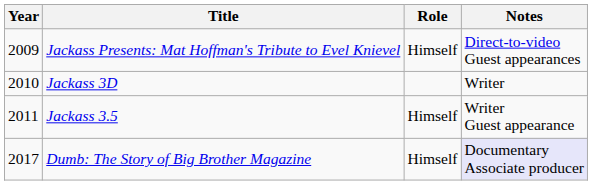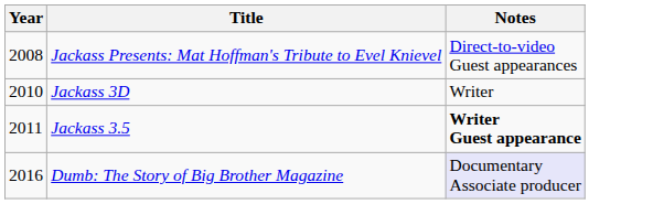 <table class="wikitable sortable">
 <tr>
 <th>Year</th>
 <th>Title</th>
-<th>Role</th>
 <th class="unsortable">Notes</th>
 </tr>
 <tr>
-<td>2009</td>
+<td>2008</td>
 <td><em><a href='#'>Jackass Presents: Mat Hoffman's Tribute to Evel Knievel</a></em></td>
-<td>Himself</td>
 <td><a href='#'>Direct-to-video</a><br>Guest appearances</td>
 </tr>
 <tr>
 <td>2010</td>
 <td><em><a href='#'>Jackass 3D</a></em></td>
-<td></td>
 <td>Writer</td>
 </tr>
 <tr>
 <td>2011</td>
 <td><em><a href='#'>Jackass 3.5</a></em></td>
-<td>Himself</td>
-<td>Writer<br>Guest appearance</td>
+<td><strong>Writer<br>Guest appearance</strong></td>
 </tr>
 <tr>
-<td>2017</td>
+<td>2016</td>
 <td><em><a href='#'>Dumb: The Story of Big Brother Magazine</a></em></td>
-<td>Himself</td>
 <td style="background: lavender;">Documentary<br>Associate producer</td>
 </tr>
 </table>
